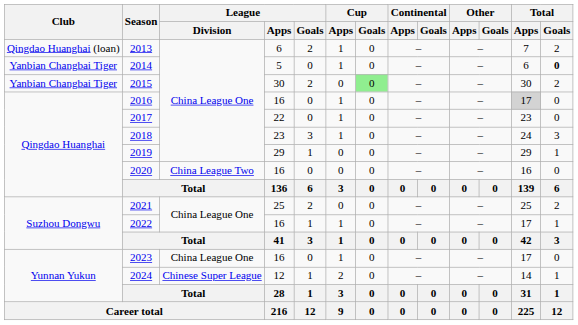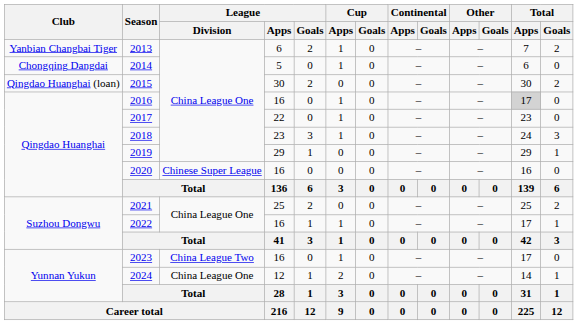 <table class="wikitable" style="text-align: center">
 <tr>
 <th rowspan="2">Club</th>
 <th rowspan="2">Season</th>
 <th colspan="3">League</th>
 <th colspan="2">Cup</th>
 <th colspan="2">Continental</th>
 <th colspan="2">Other</th>
 <th colspan="2">Total</th>
 </tr>
 <tr>
 <th>Division</th>
 <th>Apps</th>
 <th>Goals</th>
 <th>Apps</th>
 <th>Goals</th>
 <th>Apps</th>
 <th>Goals</th>
 <th>Apps</th>
 <th>Goals</th>
 <th>Apps</th>
 <th>Goals</th>
 </tr>
 <tr>
-<td><a href='#'>Qingdao Huanghai</a> (loan)</td>
+<td><a href='#'>Yanbian Changbai Tiger</a></td>
 <td><a href='#'>2013</a></td>
 <td rowspan="7"><a href='#'>China League One</a></td>
 <td>6</td>
 <td>2</td>
 <td>1</td>
 <td>0</td>
 <td colspan="2">–</td>
 <td colspan="2">–</td>
 <td>7</td>
 <td>2</td>
 </tr>
 <tr>
-<td><a href='#'>Yanbian Changbai Tiger</a></td>
+<td rowspan="1"><a href='#'>Chongqing Dangdai</a></td>
 <td><a href='#'>2014</a></td>
 <td>5</td>
 <td>0</td>
 <td>1</td>
 <td>0</td>
 <td colspan="2">–</td>
 <td colspan="2">–</td>
 <td>6</td>
-<td><strong>0</strong></td>
+<td>0</td>
 </tr>
 <tr>
-<td><a href='#'>Yanbian Changbai Tiger</a></td>
+<td><a href='#'>Qingdao Huanghai</a> (loan)</td>
 <td><a href='#'>2015</a></td>
 <td>30</td>
 <td>2</td>
 <td>0</td>
-<td style="background: lightgreen;">0</td>
+<td>0</td>
 <td colspan="2">–</td>
 <td colspan="2">–</td>
 <td>30</td>
 <td>2</td>
 </tr>
 <tr>
 <td rowspan="6"><a href='#'>Qingdao Huanghai</a></td>
 <td><a href='#'>2016</a></td>
 <td>16</td>
 <td>0</td>
 <td>1</td>
 <td>0</td>
 <td colspan="2">–</td>
 <td colspan="2">–</td>
 <td style="background: lightgrey;">17</td>
 <td>0</td>
 </tr>
 <tr>
 <td><a href='#'>2017</a></td>
 <td>22</td>
 <td>0</td>
 <td>1</td>
 <td>0</td>
 <td colspan="2">–</td>
 <td colspan="2">–</td>
 <td>23</td>
 <td>0</td>
 </tr>
 <tr>
 <td><a href='#'>2018</a></td>
 <td>23</td>
 <td>3</td>
 <td>1</td>
 <td>0</td>
 <td colspan="2">–</td>
 <td colspan="2">–</td>
 <td>24</td>
 <td>3</td>
 </tr>
 <tr>
 <td><a href='#'>2019</a></td>
 <td>29</td>
 <td>1</td>
 <td>0</td>
 <td>0</td>
 <td colspan="2">–</td>
 <td colspan="2">–</td>
 <td>29</td>
 <td>1</td>
 </tr>
 <tr>
 <td><a href='#'>2020</a></td>
-<td><a href='#'>China League Two</a></td>
+<td><a href='#'>Chinese Super League</a></td>
 <td>16</td>
 <td>0</td>
 <td>0</td>
 <td>0</td>
 <td colspan="2">–</td>
 <td colspan="2">–</td>
 <td>16</td>
 <td>0</td>
 </tr>
 <tr>
 <th colspan=2>Total</th>
 <th>136</th>
 <th>6</th>
 <th>3</th>
 <th>0</th>
 <th>0</th>
 <th>0</th>
 <th>0</th>
 <th>0</th>
 <th>139</th>
 <th>6</th>
 </tr>
 <tr>
 <td rowspan="3"><a href='#'>Suzhou Dongwu</a></td>
 <td><a href='#'>2021</a></td>
 <td rowspan="2">China League One</td>
 <td>25</td>
 <td>2</td>
 <td>0</td>
 <td>0</td>
 <td colspan="2">–</td>
 <td colspan="2">–</td>
 <td>25</td>
 <td>2</td>
 </tr>
 <tr>
 <td><a href='#'>2022</a></td>
 <td>16</td>
 <td>1</td>
 <td>1</td>
 <td>0</td>
 <td colspan="2">–</td>
 <td colspan="2">–</td>
 <td>17</td>
 <td>1</td>
 </tr>
 <tr>
 <th colspan=2>Total</th>
 <th>41</th>
 <th>3</th>
 <th>1</th>
 <th>0</th>
 <th>0</th>
 <th>0</th>
 <th>0</th>
 <th>0</th>
 <th>42</th>
 <th>3</th>
 </tr>
 <tr>
 <td rowspan="3"><a href='#'>Yunnan Yukun</a></td>
 <td><a href='#'>2023</a></td>
-<td>China League One</td>
+<td><a href='#'>China League Two</a></td>
 <td>16</td>
 <td>0</td>
 <td>1</td>
 <td>0</td>
 <td colspan="2">–</td>
 <td colspan="2">–</td>
 <td>17</td>
 <td>0</td>
 </tr>
 <tr>
 <td><a href='#'>2024</a></td>
-<td><a href='#'>Chinese Super League</a></td>
+<td>China League One</td>
 <td>12</td>
 <td>1</td>
 <td>2</td>
 <td>0</td>
 <td colspan="2">–</td>
 <td colspan="2">–</td>
 <td>14</td>
 <td>1</td>
 </tr>
 <tr>
 <th colspan=2>Total</th>
 <th>28</th>
 <th>1</th>
 <th>3</th>
 <th>0</th>
 <th>0</th>
 <th>0</th>
 <th>0</th>
 <th>0</th>
 <th>31</th>
 <th>1</th>
 </tr>
 <tr>
 <th colspan=3>Career total</th>
 <th>216</th>
 <th>12</th>
 <th>9</th>
 <th>0</th>
 <th>0</th>
 <th>0</th>
 <th>0</th>
 <th>0</th>
 <th>225</th>
 <th>12</th>
 </tr>
 </table>
